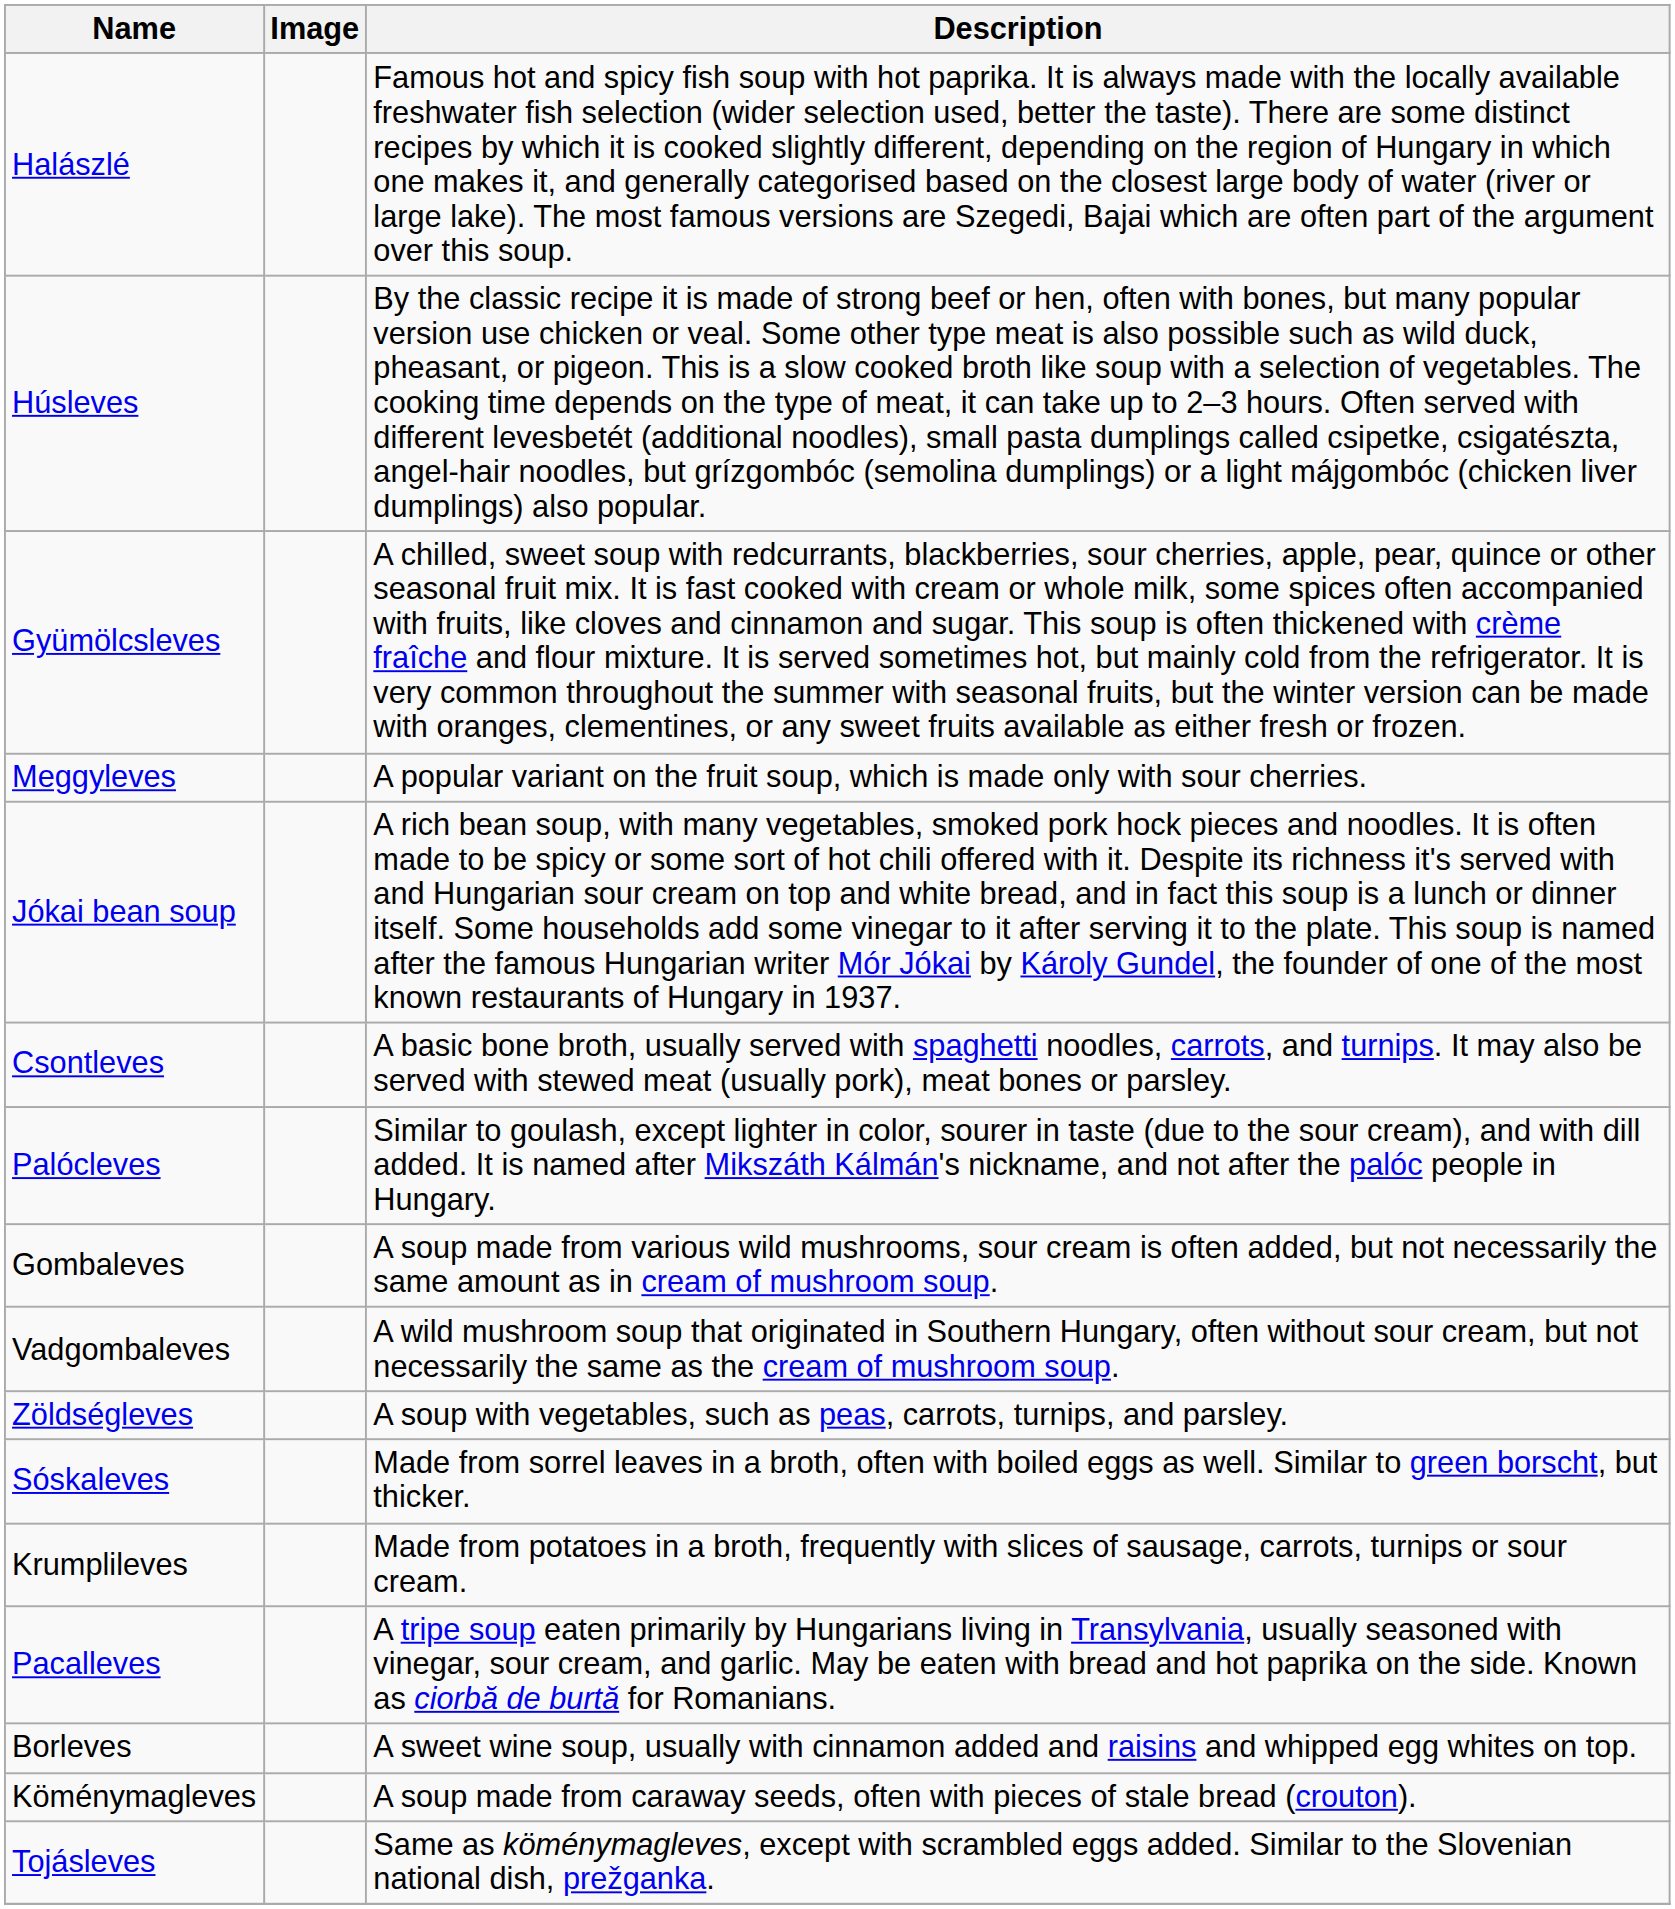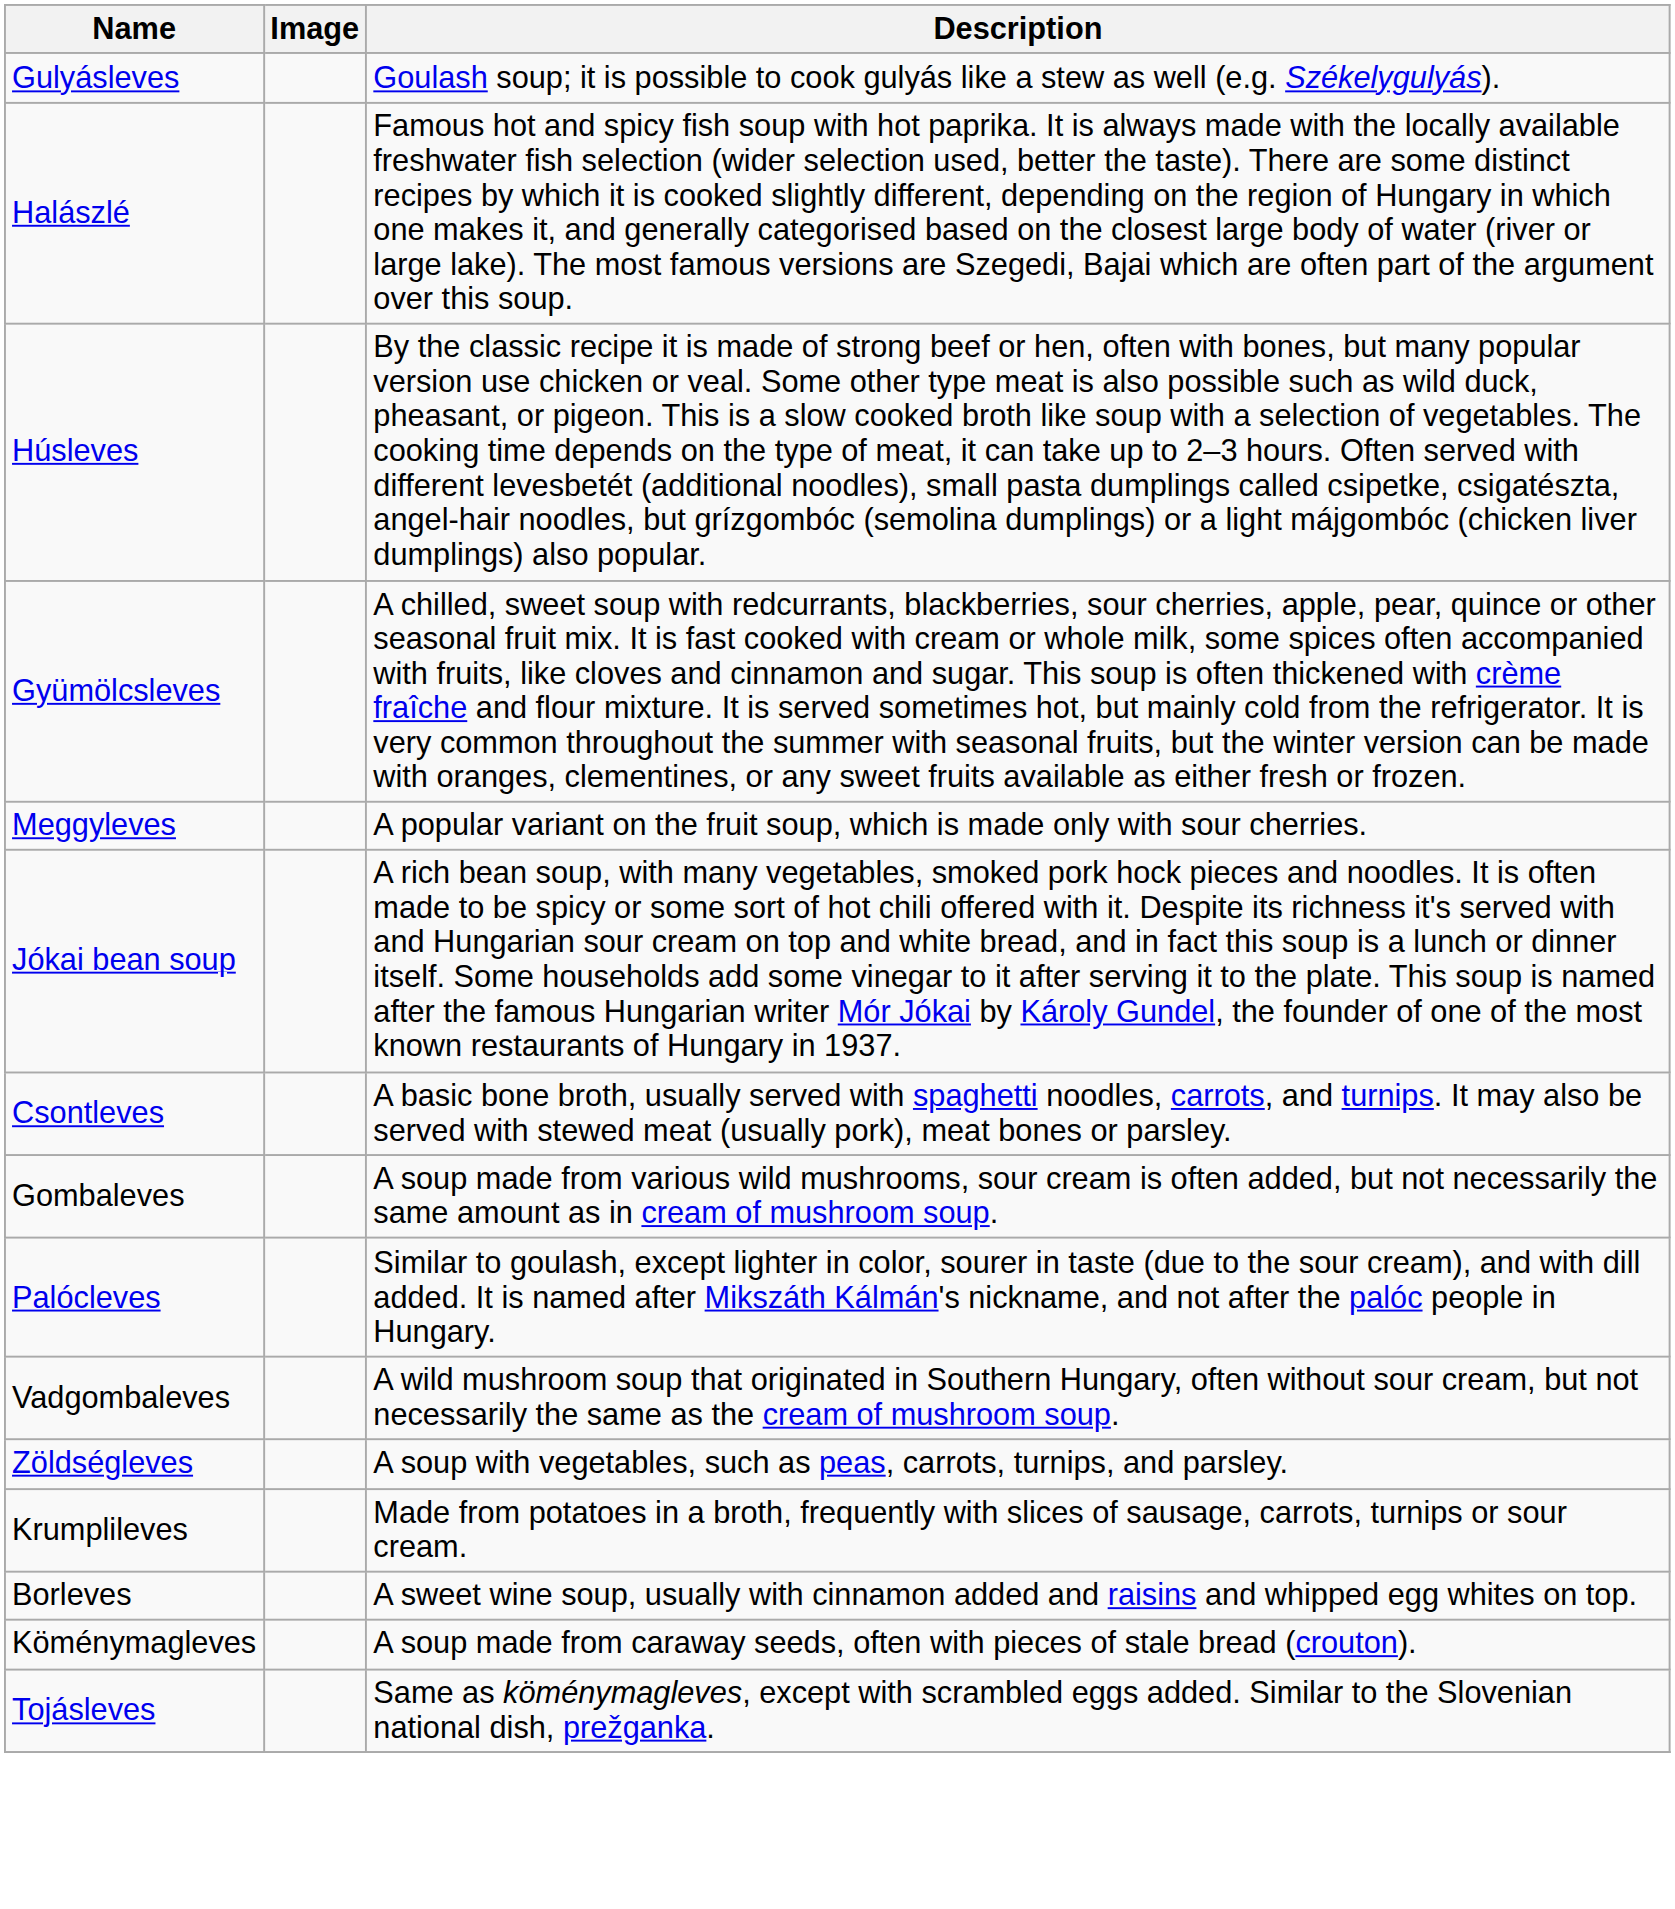 <table class="wikitable sortable">
 <tr>
 <th>Name</th>
 <th class="unsortable">Image</th>
 <th>Description</th>
+</tr>
+<tr>
+<td><a href='#'>Gulyásleves</a></td>
+<td></td>
+<td><a href='#'>Goulash</a> soup; it is possible to cook gulyás like a stew as well (e.g. <em><a href='#'>Székelygulyás</a></em>).</td>
 </tr>
 <tr>
 <td><a href='#'>Halászlé</a></td>
 <td></td>
 <td>Famous hot and spicy fish soup with hot paprika. It is always made with the locally available freshwater fish selection (wider selection used, better the taste). There are some distinct recipes by which it is cooked slightly different, depending on the region of Hungary in which one makes it, and generally categorised based on the closest large body of water (river or large lake). The most famous versions are Szegedi, Bajai which are often part of the argument over this soup.</td>
 </tr>
 <tr>
 <td><a href='#'>Húsleves</a></td>
 <td></td>
 <td>By the classic recipe it is made of strong beef or hen, often with bones, but many popular version use chicken or veal. Some other type meat is also possible such as wild duck, pheasant, or pigeon. This is a slow cooked broth like soup with a selection of vegetables. The cooking time depends on the type of meat, it can take up to 2–3 hours. Often served with different levesbetét (additional noodles), small pasta dumplings called csipetke, csigatészta, angel-hair noodles, but grízgombóc (semolina dumplings) or a light májgombóc (chicken liver dumplings) also popular.</td>
 </tr>
 <tr>
 <td><a href='#'>Gyümölcsleves</a></td>
 <td></td>
 <td>A chilled, sweet soup with redcurrants, blackberries, sour cherries, apple, pear, quince or other seasonal fruit mix. It is fast cooked with cream or whole milk, some spices often accompanied with fruits, like cloves and cinnamon and sugar. This soup is often thickened with <a href='#'>crème fraîche</a> and flour mixture. It is served sometimes hot, but mainly cold from the refrigerator. It is very common throughout the summer with seasonal fruits, but the winter version can be made with oranges, clementines, or any sweet fruits available as either fresh or frozen.</td>
 </tr>
 <tr>
 <td><a href='#'>Meggyleves</a></td>
 <td></td>
 <td>A popular variant on the fruit soup, which is made only with sour cherries.</td>
 </tr>
 <tr>
 <td><a href='#'>Jókai bean soup</a></td>
 <td></td>
 <td>A rich bean soup, with many vegetables, smoked pork hock pieces and noodles. It is often made to be spicy or some sort of hot chili offered with it. Despite its richness it's served with and Hungarian sour cream on top and white bread, and in fact this soup is a lunch or dinner itself. Some households add some vinegar to it after serving it to the plate. This soup is named after the famous Hungarian writer <a href='#'>Mór Jókai</a> by <a href='#'>Károly Gundel</a>, the founder of one of the most known restaurants of Hungary in 1937.</td>
 </tr>
 <tr>
 <td><a href='#'>Csontleves</a></td>
 <td></td>
 <td>A basic bone broth, usually served with <a href='#'>spaghetti</a> noodles, <a href='#'>carrots</a>, and <a href='#'>turnips</a>. It may also be served with stewed meat (usually pork), meat bones or parsley.</td>
 </tr>
 <tr>
+<td>Gombaleves</td>
+<td></td>
+<td>A soup made from various wild mushrooms, sour cream is often added, but not necessarily the same amount as in <a href='#'>cream of mushroom soup</a>.</td>
+</tr>
+<tr>
 <td><a href='#'>Palócleves</a></td>
 <td></td>
 <td>Similar to goulash, except lighter in color, sourer in taste (due to the sour cream), and with dill added. It is named after <a href='#'>Mikszáth Kálmán</a>'s nickname, and not after the <a href='#'>palóc</a> people in Hungary.</td>
-</tr>
-<tr>
-<td>Gombaleves</td>
-<td></td>
-<td>A soup made from various wild mushrooms, sour cream is often added, but not necessarily the same amount as in <a href='#'>cream of mushroom soup</a>.</td>
 </tr>
 <tr>
 <td>Vadgombaleves</td>
 <td></td>
 <td>A wild mushroom soup that originated in Southern Hungary, often without sour cream, but not necessarily the same as the <a href='#'>cream of mushroom soup</a>.</td>
 </tr>
 <tr>
 <td><a href='#'>Zöldségleves</a></td>
 <td></td>
 <td>A soup with vegetables, such as <a href='#'>peas</a>, carrots, turnips, and parsley.</td>
 </tr>
 <tr>
-<td><a href='#'>Sóskaleves</a></td>
-<td></td>
-<td>Made from sorrel leaves in a broth, often with boiled eggs as well. Similar to <a href='#'>green borscht</a>, but thicker.</td>
-</tr>
-<tr>
 <td>Krumplileves</td>
 <td></td>
 <td>Made from potatoes in a broth, frequently with slices of sausage, carrots, turnips or sour cream.</td>
-</tr>
-<tr>
-<td><a href='#'>Pacalleves</a></td>
-<td></td>
-<td>A <a href='#'>tripe soup</a> eaten primarily by Hungarians living in <a href='#'>Transylvania</a>, usually seasoned with vinegar, sour cream, and garlic. May be eaten with bread and hot paprika on the side. Known as <em><a href='#'>ciorbă de burtă</a></em> for Romanians.</td>
 </tr>
 <tr>
 <td>Borleves</td>
 <td></td>
 <td>A sweet wine soup, usually with cinnamon added and <a href='#'>raisins</a> and whipped egg whites on top.</td>
 </tr>
 <tr>
 <td>Köménymagleves</td>
 <td></td>
 <td>A soup made from caraway seeds, often with pieces of stale bread (<a href='#'>crouton</a>).</td>
 </tr>
 <tr>
 <td><a href='#'>Tojásleves</a></td>
 <td></td>
 <td>Same as <em>köménymagleves</em>, except with scrambled eggs added. Similar to the Slovenian national dish, <a href='#'>prežganka</a>.</td>
 </tr>
 <tr>
 </tr>
 </table>
